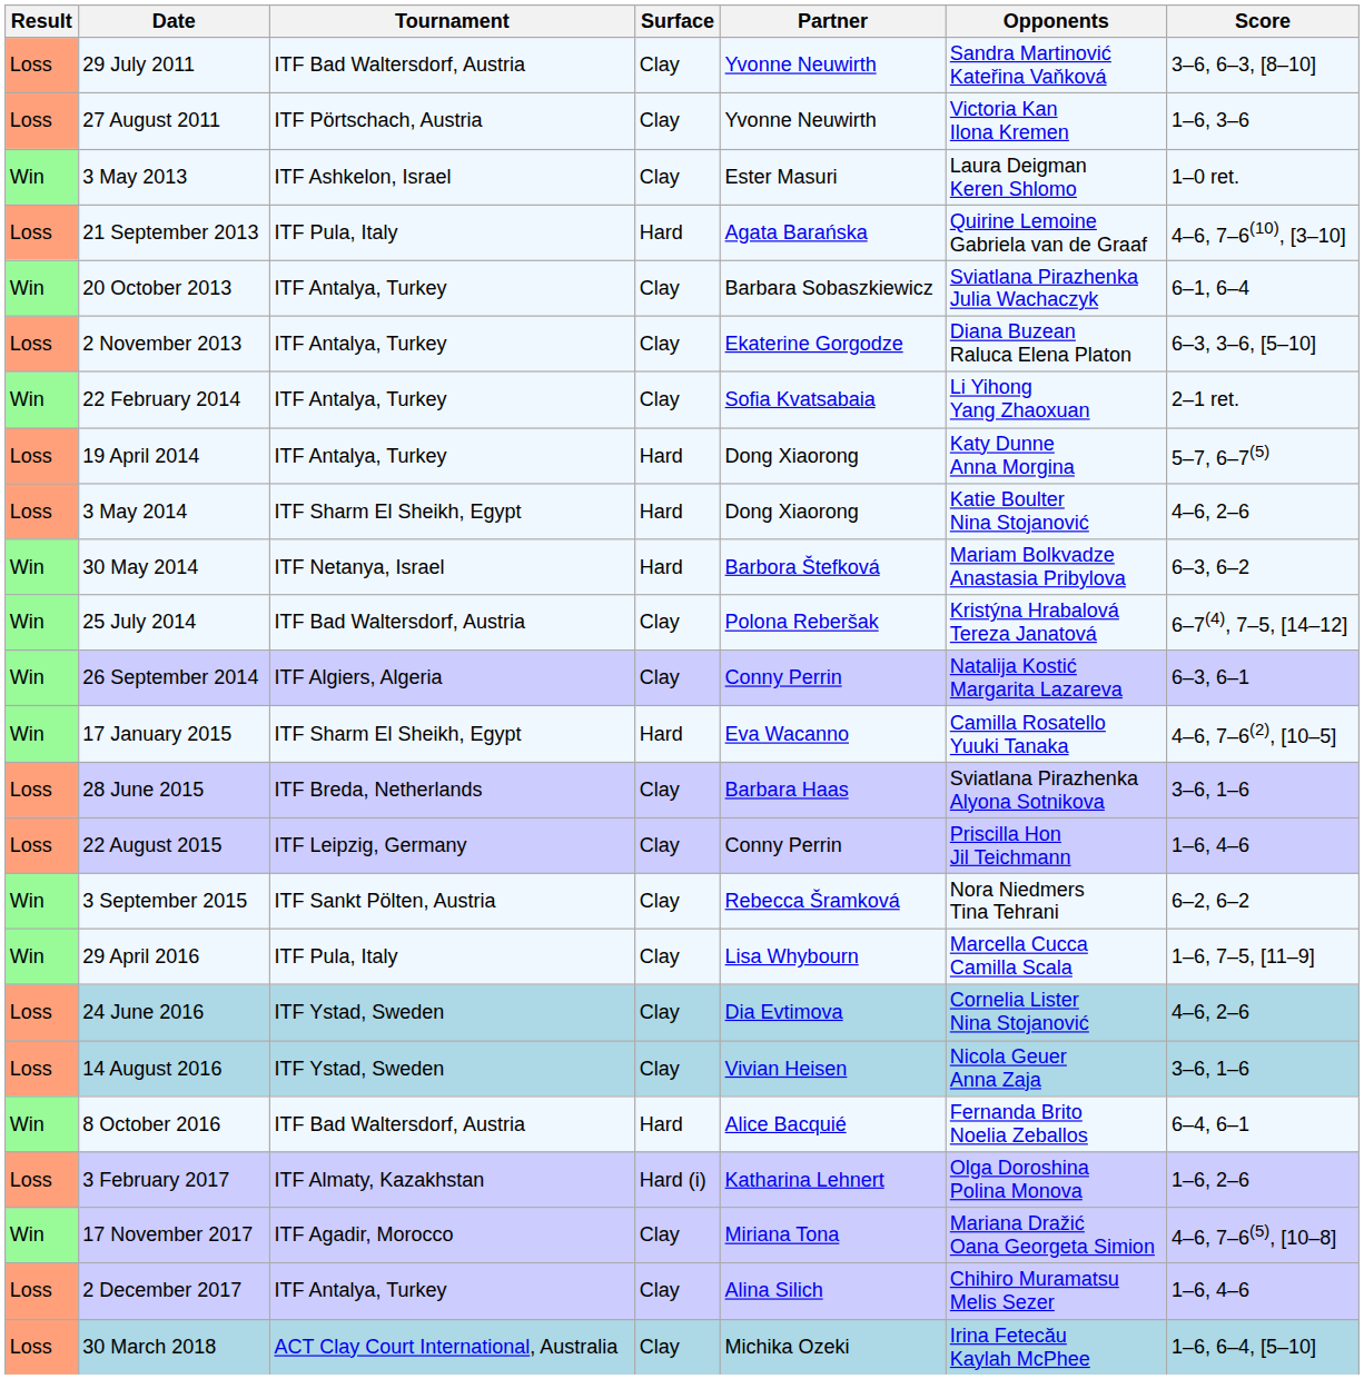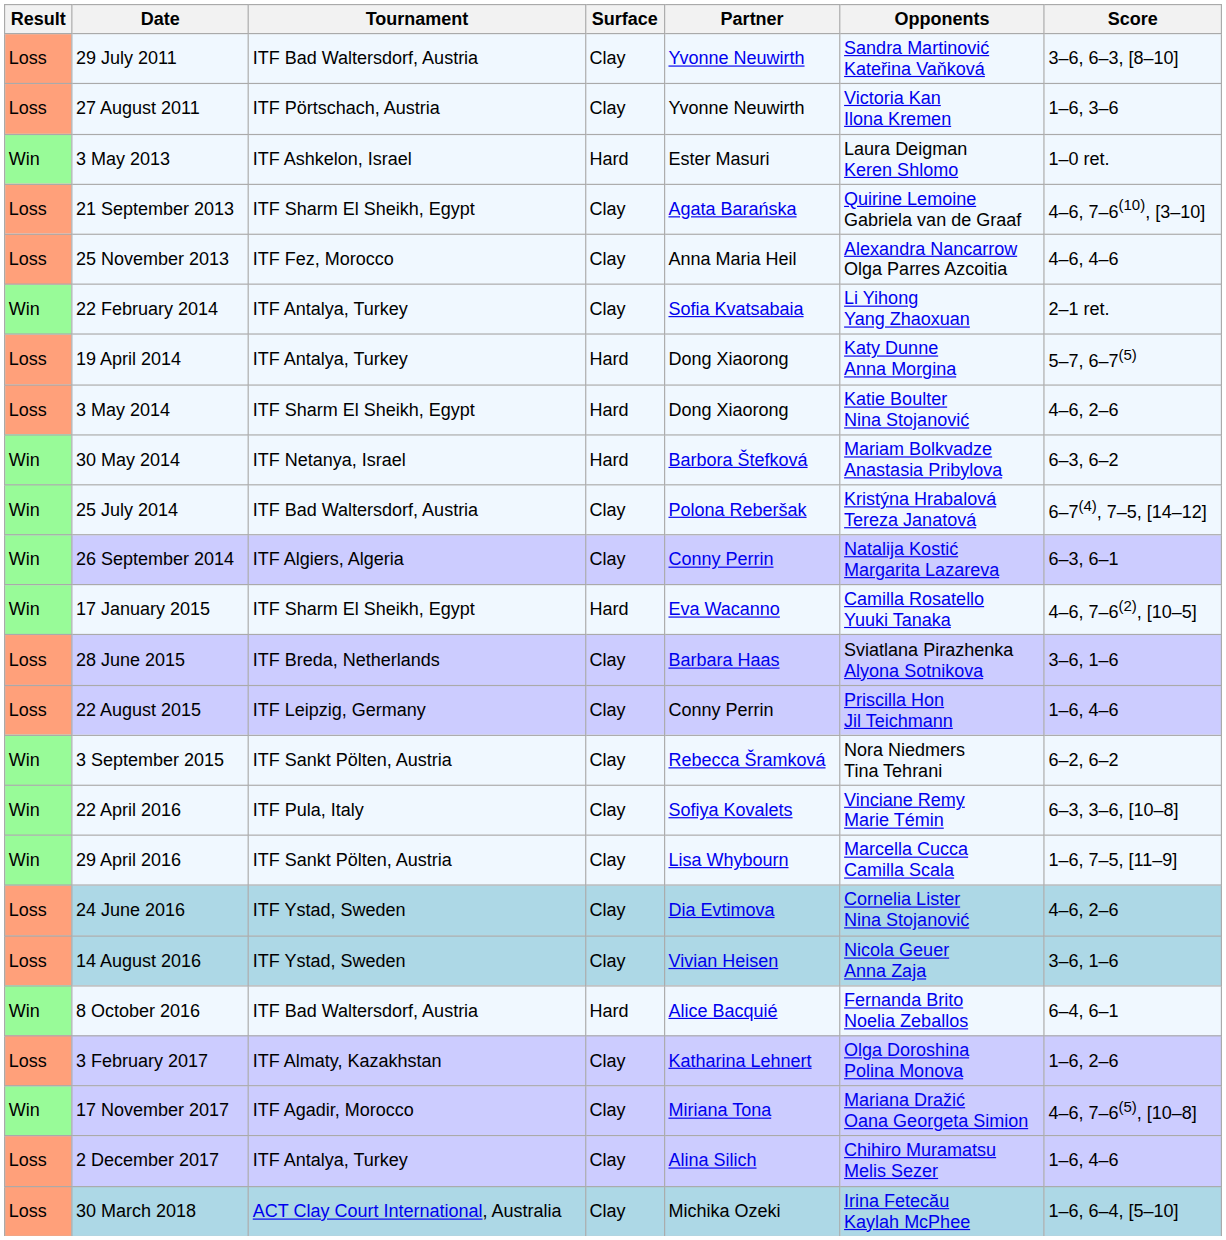 <table class="wikitable" style="font-size:97%;" width="1050">
 <tr>
 <th>Result</th>
 <th>Date</th>
 <th>Tournament</th>
 <th>Surface</th>
 <th>Partner</th>
 <th>Opponents</th>
 <th>Score</th>
 </tr>
 <tr style="background:#f0f8ff;">
 <td style="background:#ffa07a;">Loss</td>
 <td>29 July 2011</td>
 <td>ITF Bad Waltersdorf, Austria</td>
 <td>Clay</td>
 <td> <a href='#'>Yvonne Neuwirth</a></td>
 <td> <a href='#'>Sandra Martinović</a> <br>  <a href='#'>Kateřina Vaňková</a></td>
 <td>3–6, 6–3, [8–10]</td>
 </tr>
 <tr style="background:#f0f8ff;">
 <td style="background:#ffa07a;">Loss</td>
 <td>27 August 2011</td>
 <td>ITF Pörtschach, Austria</td>
 <td>Clay</td>
 <td> Yvonne Neuwirth</td>
 <td> <a href='#'>Victoria Kan</a> <br>  <a href='#'>Ilona Kremen</a></td>
 <td>1–6, 3–6</td>
 </tr>
 <tr style="background:#f0f8ff;">
 <td style="background:#98fb98;">Win</td>
 <td>3 May 2013</td>
 <td>ITF Ashkelon, Israel</td>
-<td>Clay</td>
+<td>Hard</td>
 <td> Ester Masuri</td>
 <td> Laura Deigman <br>  <a href='#'>Keren Shlomo</a></td>
 <td>1–0 ret.</td>
 </tr>
 <tr style="background:#f0f8ff;">
 <td style="background:#ffa07a;">Loss</td>
 <td>21 September 2013</td>
-<td>ITF Pula, Italy</td>
-<td>Hard</td>
+<td>ITF Sharm El Sheikh, Egypt</td>
+<td>Clay</td>
 <td> <a href='#'>Agata Barańska</a></td>
 <td> <a href='#'>Quirine Lemoine</a> <br>  Gabriela van de Graaf</td>
 <td>4–6, 7–6<sup>(10)</sup>, [3–10]</td>
 </tr>
 <tr style="background:#f0f8ff;">
-<td style="background:#98fb98;">Win</td>
-<td>20 October 2013</td>
-<td>ITF Antalya, Turkey</td>
+<td style="background:#ffa07a;">Loss</td>
+<td>25 November 2013</td>
+<td>ITF Fez, Morocco</td>
 <td>Clay</td>
-<td> Barbara Sobaszkiewicz</td>
-<td> <a href='#'>Sviatlana Pirazhenka</a> <br>  <a href='#'>Julia Wachaczyk</a></td>
-<td>6–1, 6–4</td>
-</tr>
-<tr style="background:#f0f8ff;">
-<td style="background:#ffa07a;">Loss</td>
-<td>2 November 2013</td>
-<td>ITF Antalya, Turkey</td>
-<td>Clay</td>
-<td> <a href='#'>Ekaterine Gorgodze</a></td>
-<td> <a href='#'>Diana Buzean</a> <br>  Raluca Elena Platon</td>
-<td>6–3, 3–6, [5–10]</td>
+<td> Anna Maria Heil</td>
+<td> <a href='#'>Alexandra Nancarrow</a> <br>  Olga Parres Azcoitia</td>
+<td>4–6, 4–6</td>
 </tr>
 <tr style="background:#f0f8ff;">
 <td style="background:#98fb98;">Win</td>
 <td>22 February 2014</td>
 <td>ITF Antalya, Turkey</td>
 <td>Clay</td>
 <td> <a href='#'>Sofia Kvatsabaia</a></td>
 <td> <a href='#'>Li Yihong</a> <br>  <a href='#'>Yang Zhaoxuan</a></td>
 <td>2–1 ret.</td>
 </tr>
 <tr style="background:#f0f8ff;">
 <td style="background:#ffa07a;">Loss</td>
 <td>19 April 2014</td>
 <td>ITF Antalya, Turkey</td>
 <td>Hard</td>
 <td> Dong Xiaorong</td>
 <td> <a href='#'>Katy Dunne</a> <br>  <a href='#'>Anna Morgina</a></td>
 <td>5–7, 6–7<sup>(5)</sup></td>
 </tr>
 <tr style="background:#f0f8ff;">
 <td style="background:#ffa07a;">Loss</td>
 <td>3 May 2014</td>
 <td>ITF Sharm El Sheikh, Egypt</td>
 <td>Hard</td>
 <td> Dong Xiaorong</td>
 <td> <a href='#'>Katie Boulter</a> <br>  <a href='#'>Nina Stojanović</a></td>
 <td>4–6, 2–6</td>
 </tr>
 <tr style="background:#f0f8ff;">
 <td style="background:#98fb98;">Win</td>
 <td>30 May 2014</td>
 <td>ITF Netanya, Israel</td>
 <td>Hard</td>
 <td> <a href='#'>Barbora Štefková</a></td>
 <td> <a href='#'>Mariam Bolkvadze</a> <br>  <a href='#'>Anastasia Pribylova</a></td>
 <td>6–3, 6–2</td>
 </tr>
 <tr style="background:#f0f8ff;">
 <td style="background:#98fb98;">Win</td>
 <td>25 July 2014</td>
 <td>ITF Bad Waltersdorf, Austria</td>
 <td>Clay</td>
 <td> <a href='#'>Polona Reberšak</a></td>
 <td> <a href='#'>Kristýna Hrabalová</a> <br>  <a href='#'>Tereza Janatová</a></td>
 <td>6–7<sup>(4)</sup>, 7–5, [14–12]</td>
 </tr>
 <tr style="background:#ccccff;">
 <td style="background:#98fb98;">Win</td>
 <td>26 September 2014</td>
 <td>ITF Algiers, Algeria</td>
 <td>Clay</td>
 <td> <a href='#'>Conny Perrin</a></td>
 <td> <a href='#'>Natalija Kostić</a> <br>  <a href='#'>Margarita Lazareva</a></td>
 <td>6–3, 6–1</td>
 </tr>
 <tr style="background:#f0f8ff;">
 <td style="background:#98fb98;">Win</td>
 <td>17 January 2015</td>
 <td>ITF Sharm El Sheikh, Egypt</td>
 <td>Hard</td>
 <td> <a href='#'>Eva Wacanno</a></td>
 <td> <a href='#'>Camilla Rosatello</a> <br>  <a href='#'>Yuuki Tanaka</a></td>
 <td>4–6, 7–6<sup>(2)</sup>, [10–5]</td>
 </tr>
 <tr style="background:#ccccff;">
 <td style="background:#ffa07a;">Loss</td>
 <td>28 June 2015</td>
 <td>ITF Breda, Netherlands</td>
 <td>Clay</td>
 <td> <a href='#'>Barbara Haas</a></td>
 <td> Sviatlana Pirazhenka <br>  <a href='#'>Alyona Sotnikova</a></td>
 <td>3–6, 1–6</td>
 </tr>
 <tr style="background:#ccccff;">
 <td style="background:#ffa07a;">Loss</td>
 <td>22 August 2015</td>
 <td>ITF Leipzig, Germany</td>
 <td>Clay</td>
 <td> Conny Perrin</td>
 <td> <a href='#'>Priscilla Hon</a> <br>  <a href='#'>Jil Teichmann</a></td>
 <td>1–6, 4–6</td>
 </tr>
 <tr style="background:#f0f8ff;">
 <td style="background:#98fb98;">Win</td>
 <td>3 September 2015</td>
 <td>ITF Sankt Pölten, Austria</td>
 <td>Clay</td>
 <td> <a href='#'>Rebecca Šramková</a></td>
 <td> Nora Niedmers <br>  Tina Tehrani</td>
 <td>6–2, 6–2</td>
 </tr>
 <tr style="background:#f0f8ff;">
 <td style="background:#98fb98;">Win</td>
+<td>22 April 2016</td>
+<td>ITF Pula, Italy</td>
+<td>Clay</td>
+<td> <a href='#'>Sofiya Kovalets</a></td>
+<td> <a href='#'>Vinciane Remy</a> <br>  <a href='#'>Marie Témin</a></td>
+<td>6–3, 3–6, [10–8]</td>
+</tr>
+<tr style="background:#f0f8ff;">
+<td style="background:#98fb98;">Win</td>
 <td>29 April 2016</td>
-<td>ITF Pula, Italy</td>
+<td>ITF Sankt Pölten, Austria</td>
 <td>Clay</td>
 <td> <a href='#'>Lisa Whybourn</a></td>
 <td> <a href='#'>Marcella Cucca</a> <br>  <a href='#'>Camilla Scala</a></td>
 <td>1–6, 7–5, [11–9]</td>
 </tr>
 <tr style="background:lightblue;">
 <td style="background:#ffa07a;">Loss</td>
 <td>24 June 2016</td>
 <td>ITF Ystad, Sweden</td>
 <td>Clay</td>
 <td> <a href='#'>Dia Evtimova</a></td>
 <td> <a href='#'>Cornelia Lister</a> <br>  <a href='#'>Nina Stojanović</a></td>
 <td>4–6, 2–6</td>
 </tr>
 <tr style="background:lightblue;">
 <td style="background:#ffa07a;">Loss</td>
 <td>14 August 2016</td>
 <td>ITF Ystad, Sweden</td>
 <td>Clay</td>
 <td> <a href='#'>Vivian Heisen</a></td>
 <td> <a href='#'>Nicola Geuer</a> <br>  <a href='#'>Anna Zaja</a></td>
 <td>3–6, 1–6</td>
 </tr>
 <tr style="background:#f0f8ff;">
 <td style="background:#98fb98;">Win</td>
 <td>8 October 2016</td>
 <td>ITF Bad Waltersdorf, Austria</td>
 <td>Hard</td>
 <td> <a href='#'>Alice Bacquié</a></td>
 <td> <a href='#'>Fernanda Brito</a> <br>  <a href='#'>Noelia Zeballos</a></td>
 <td>6–4, 6–1</td>
 </tr>
 <tr style="background:#ccccff;">
 <td style="background:#ffa07a;">Loss</td>
 <td>3 February 2017</td>
 <td>ITF Almaty, Kazakhstan</td>
-<td>Hard (i)</td>
+<td>Clay</td>
 <td> <a href='#'>Katharina Lehnert</a></td>
 <td> <a href='#'>Olga Doroshina</a> <br>  <a href='#'>Polina Monova</a></td>
 <td>1–6, 2–6</td>
 </tr>
 <tr style="background:#ccccff;">
 <td style="background:#98fb98;">Win</td>
 <td>17 November 2017</td>
 <td>ITF Agadir, Morocco</td>
 <td>Clay</td>
 <td> <a href='#'>Miriana Tona</a></td>
 <td> <a href='#'>Mariana Dražić</a> <br>  <a href='#'>Oana Georgeta Simion</a></td>
 <td>4–6, 7–6<sup>(5)</sup>, [10–8]</td>
 </tr>
 <tr style="background:#ccccff;">
 <td style="background:#ffa07a;">Loss</td>
 <td>2 December 2017</td>
 <td>ITF Antalya, Turkey</td>
 <td>Clay</td>
 <td> <a href='#'>Alina Silich</a></td>
 <td> <a href='#'>Chihiro Muramatsu</a> <br>  <a href='#'>Melis Sezer</a></td>
 <td>1–6, 4–6</td>
 </tr>
 <tr style="background:lightblue;">
 <td style="background:#ffa07a;">Loss</td>
 <td>30 March 2018</td>
 <td><a href='#'>ACT Clay Court International</a>, Australia</td>
 <td>Clay</td>
 <td> Michika Ozeki</td>
 <td> <a href='#'>Irina Fetecău</a> <br>  <a href='#'>Kaylah McPhee</a></td>
 <td>1–6, 6–4, [5–10]</td>
 </tr>
 </table>
